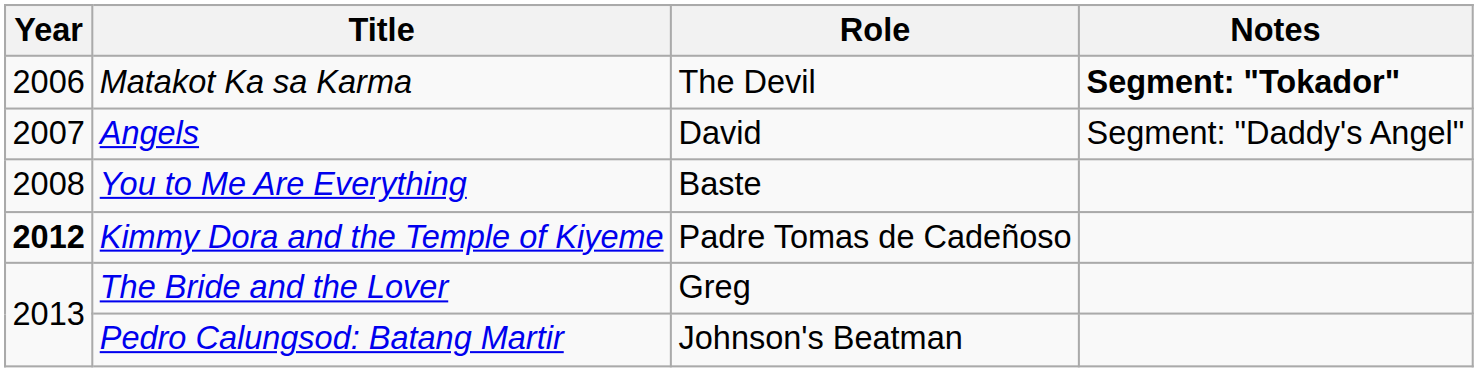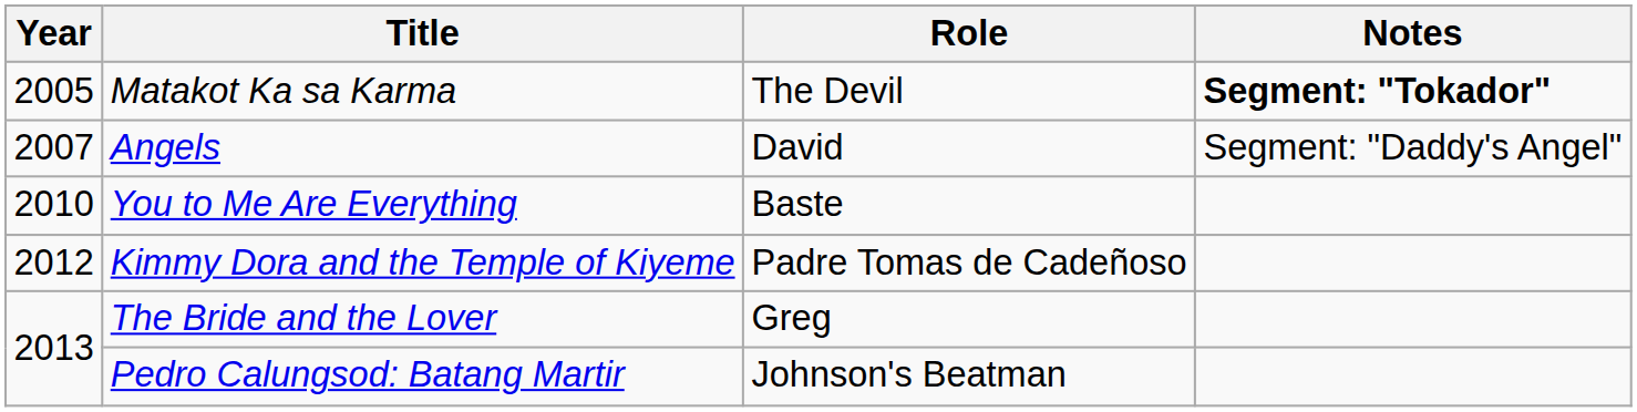 <table class="wikitable">
 <tr>
 <th>Year</th>
 <th>Title</th>
 <th>Role</th>
 <th>Notes</th>
 </tr>
 <tr>
-<td>2006</td>
+<td>2005</td>
 <td><em>Matakot Ka sa Karma</em></td>
 <td>The Devil</td>
 <td><strong>Segment: "Tokador"</strong></td>
 </tr>
 <tr>
 <td>2007</td>
 <td><em><a href='#'>Angels</a></em></td>
 <td>David</td>
 <td>Segment: "Daddy's Angel"</td>
 </tr>
 <tr>
-<td>2008</td>
+<td>2010</td>
 <td><a href='#'><em>You to Me Are Everything</em></a></td>
 <td>Baste</td>
 <td></td>
 </tr>
 <tr>
-<td><strong>2012</strong></td>
+<td>2012</td>
 <td><em><a href='#'>Kimmy Dora and the Temple of Kiyeme</a></em></td>
 <td>Padre Tomas de Cadeñoso</td>
 <td></td>
 </tr>
 <tr>
 <td rowspan="2">2013</td>
 <td><em><a href='#'>The Bride and the Lover</a></em></td>
 <td>Greg</td>
 <td></td>
 </tr>
 <tr>
 <td><em><a href='#'>Pedro Calungsod: Batang Martir</a></em></td>
 <td>Johnson's Beatman</td>
 <td></td>
 </tr>
 </table>
